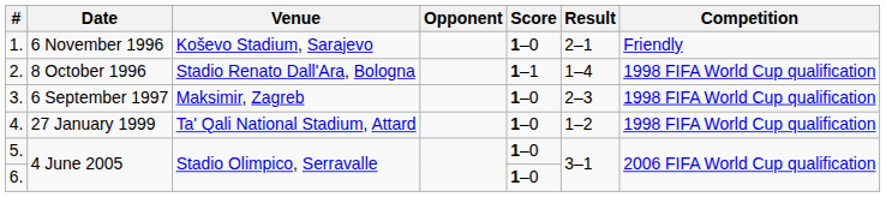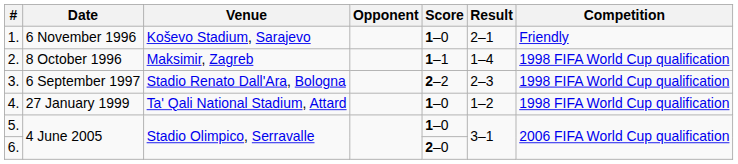 <table class="wikitable">
 <tr>
 <th>#</th>
 <th>Date</th>
 <th>Venue</th>
 <th>Opponent</th>
 <th>Score</th>
 <th>Result</th>
 <th>Competition</th>
 </tr>
 <tr>
 <td>1.</td>
 <td>6 November 1996</td>
 <td><a href='#'>Koševo Stadium</a>, <a href='#'>Sarajevo</a></td>
 <td></td>
 <td><strong>1</strong>–0</td>
 <td>2–1</td>
 <td><a href='#'>Friendly</a></td>
 </tr>
 <tr>
 <td>2.</td>
 <td>8 October 1996</td>
-<td><a href='#'>Stadio Renato Dall'Ara</a>, <a href='#'>Bologna</a></td>
+<td><a href='#'>Maksimir</a>, <a href='#'>Zagreb</a></td>
 <td></td>
 <td><strong>1</strong>–1</td>
 <td>1–4</td>
 <td><a href='#'>1998 FIFA World Cup qualification</a></td>
 </tr>
 <tr>
 <td>3.</td>
 <td>6 September 1997</td>
-<td><a href='#'>Maksimir</a>, <a href='#'>Zagreb</a></td>
+<td><a href='#'>Stadio Renato Dall'Ara</a>, <a href='#'>Bologna</a></td>
 <td></td>
-<td><strong>1</strong>–0</td>
+<td><strong>2</strong>–2</td>
 <td>2–3</td>
 <td><a href='#'>1998 FIFA World Cup qualification</a></td>
 </tr>
 <tr>
 <td>4.</td>
 <td>27 January 1999</td>
 <td><a href='#'>Ta' Qali National Stadium</a>, <a href='#'>Attard</a></td>
 <td></td>
 <td><strong>1</strong>–0</td>
 <td>1–2</td>
 <td><a href='#'>1998 FIFA World Cup qualification</a></td>
 </tr>
 <tr>
 <td>5.</td>
 <td rowspan=2>4 June 2005</td>
 <td rowspan=2><a href='#'>Stadio Olimpico</a>, <a href='#'>Serravalle</a></td>
 <td rowspan=2></td>
 <td><strong>1</strong>–0</td>
 <td rowspan=2>3–1</td>
 <td rowspan=2><a href='#'>2006 FIFA World Cup qualification</a></td>
 </tr>
 <tr>
 <td>6.</td>
-<td><strong>1</strong>–0</td>
+<td><strong>2</strong>–0</td>
 </tr>
 </table>
